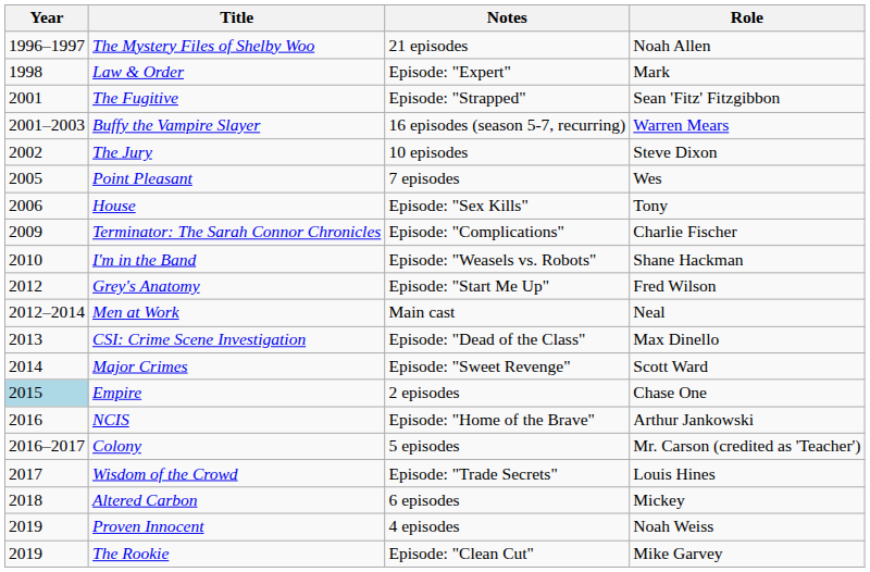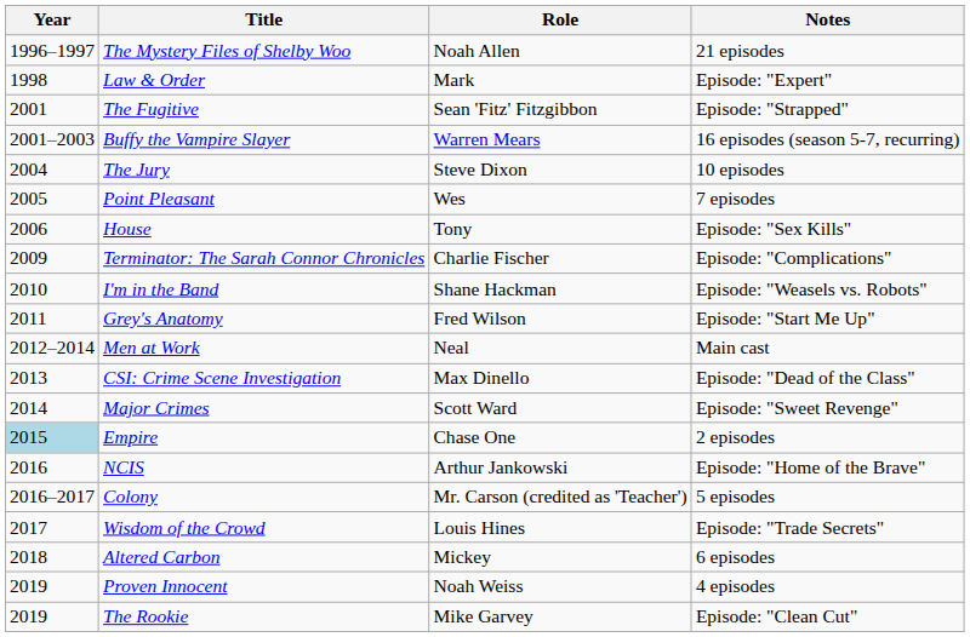 <table class="wikitable sortable">
 <tr>
 <th>Year</th>
 <th>Title</th>
+<th>Role</th>
 <th>Notes</th>
-<th>Role</th>
 </tr>
 <tr>
 <td>1996–1997</td>
 <td><em><a href='#'>The Mystery Files of Shelby Woo</a></em></td>
+<td>Noah Allen</td>
 <td>21 episodes</td>
-<td>Noah Allen</td>
 </tr>
 <tr>
 <td>1998</td>
 <td><em><a href='#'>Law & Order</a></em></td>
+<td>Mark</td>
 <td>Episode: "Expert"</td>
-<td>Mark</td>
 </tr>
 <tr>
 <td>2001</td>
 <td><em><a href='#'>The Fugitive</a></em></td>
+<td>Sean 'Fitz' Fitzgibbon</td>
 <td>Episode: "Strapped"</td>
-<td>Sean 'Fitz' Fitzgibbon</td>
 </tr>
 <tr>
 <td>2001–2003</td>
 <td><em><a href='#'>Buffy the Vampire Slayer</a></em></td>
+<td><a href='#'>Warren Mears</a></td>
 <td>16 episodes (season 5-7, recurring)</td>
-<td><a href='#'>Warren Mears</a></td>
 </tr>
 <tr>
-<td>2002</td>
+<td>2004</td>
 <td><em><a href='#'>The Jury</a></em></td>
+<td>Steve Dixon</td>
 <td>10 episodes</td>
-<td>Steve Dixon</td>
 </tr>
 <tr>
 <td>2005</td>
 <td><em><a href='#'>Point Pleasant</a></em></td>
+<td>Wes</td>
 <td>7 episodes</td>
-<td>Wes</td>
 </tr>
 <tr>
 <td>2006</td>
 <td><em><a href='#'>House</a></em></td>
+<td>Tony</td>
 <td>Episode: "Sex Kills"</td>
-<td>Tony</td>
 </tr>
 <tr>
 <td>2009</td>
 <td><em><a href='#'>Terminator: The Sarah Connor Chronicles</a></em></td>
+<td>Charlie Fischer</td>
 <td>Episode: "Complications"</td>
-<td>Charlie Fischer</td>
 </tr>
 <tr>
 <td>2010</td>
 <td><em><a href='#'>I'm in the Band</a></em></td>
+<td>Shane Hackman</td>
 <td>Episode: "Weasels vs. Robots"</td>
-<td>Shane Hackman</td>
 </tr>
 <tr>
-<td>2012</td>
+<td>2011</td>
 <td><em><a href='#'>Grey's Anatomy</a></em></td>
+<td>Fred Wilson</td>
 <td>Episode: "Start Me Up"</td>
-<td>Fred Wilson</td>
 </tr>
 <tr>
 <td>2012–2014</td>
 <td><em><a href='#'>Men at Work</a></em></td>
+<td>Neal</td>
 <td>Main cast</td>
-<td>Neal</td>
 </tr>
 <tr>
 <td>2013</td>
 <td><em><a href='#'>CSI: Crime Scene Investigation</a></em></td>
+<td>Max Dinello</td>
 <td>Episode: "Dead of the Class"</td>
-<td>Max Dinello</td>
 </tr>
 <tr>
 <td>2014</td>
 <td><em><a href='#'>Major Crimes</a></em></td>
+<td>Scott Ward</td>
 <td>Episode: "Sweet Revenge"</td>
-<td>Scott Ward</td>
 </tr>
 <tr>
 <td style="background: lightblue;">2015</td>
 <td><em><a href='#'>Empire</a></em></td>
+<td>Chase One</td>
 <td>2 episodes</td>
-<td>Chase One</td>
 </tr>
 <tr>
 <td>2016</td>
 <td><em><a href='#'>NCIS</a></em></td>
+<td>Arthur Jankowski</td>
 <td>Episode: "Home of the Brave"</td>
-<td>Arthur Jankowski</td>
 </tr>
 <tr>
 <td>2016–2017</td>
 <td><em><a href='#'>Colony</a></em></td>
+<td>Mr. Carson (credited as 'Teacher')</td>
 <td>5 episodes</td>
-<td>Mr. Carson (credited as 'Teacher')</td>
 </tr>
 <tr>
 <td>2017</td>
 <td><em><a href='#'>Wisdom of the Crowd</a></em></td>
+<td>Louis Hines</td>
 <td>Episode: "Trade Secrets"</td>
-<td>Louis Hines</td>
 </tr>
 <tr>
 <td>2018</td>
 <td><em><a href='#'>Altered Carbon</a></em></td>
+<td>Mickey</td>
 <td>6 episodes</td>
-<td>Mickey</td>
 </tr>
 <tr>
 <td>2019</td>
 <td><em><a href='#'>Proven Innocent</a></em></td>
+<td>Noah Weiss</td>
 <td>4 episodes</td>
-<td>Noah Weiss</td>
 </tr>
 <tr>
 <td>2019</td>
 <td><a href='#'><em>The Rookie</em></a></td>
+<td>Mike Garvey</td>
 <td>Episode: "Clean Cut"</td>
-<td>Mike Garvey</td>
 </tr>
 </table>
